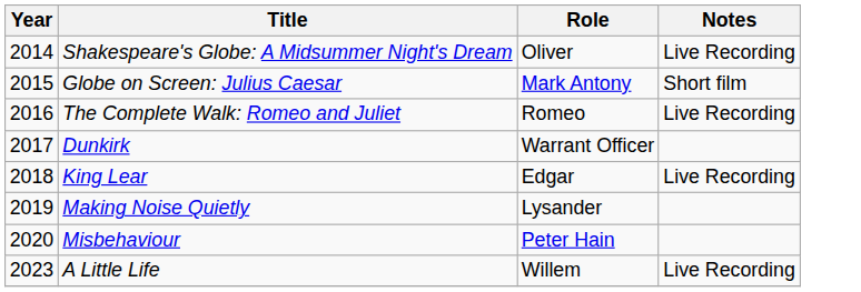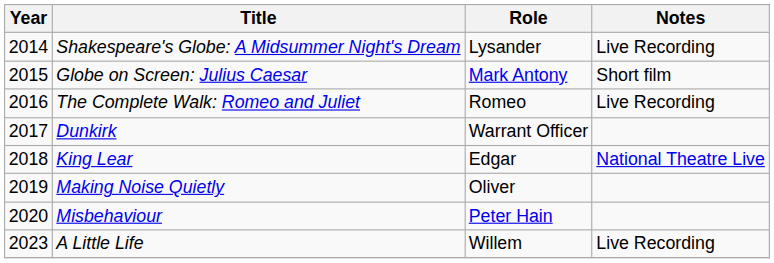 <table class="wikitable sortable">
 <tr>
 <th>Year</th>
 <th>Title</th>
 <th>Role</th>
 <th class="unsortable">Notes</th>
 </tr>
 <tr>
 <td>2014</td>
 <td><em>Shakespeare's Globe: <a href='#'>A Midsummer Night's Dream</a></em></td>
-<td>Oliver</td>
+<td>Lysander</td>
 <td>Live Recording</td>
 </tr>
 <tr>
 <td>2015</td>
 <td><em>Globe on Screen: <a href='#'>Julius Caesar</a></em></td>
 <td><a href='#'>Mark Antony</a></td>
 <td>Short film</td>
 </tr>
 <tr>
 <td>2016</td>
 <td><em>The Complete Walk: <a href='#'>Romeo and Juliet</a></em></td>
 <td>Romeo</td>
 <td>Live Recording</td>
 </tr>
 <tr>
 <td>2017</td>
 <td><em><a href='#'>Dunkirk</a></em></td>
 <td>Warrant Officer</td>
 <td></td>
 </tr>
 <tr>
 <td>2018</td>
 <td><em><a href='#'>King Lear</a></em></td>
 <td>Edgar</td>
-<td>Live Recording</td>
+<td><a href='#'>National Theatre Live</a></td>
 </tr>
 <tr>
 <td>2019</td>
 <td><em><a href='#'>Making Noise Quietly</a></em></td>
-<td>Lysander</td>
+<td>Oliver</td>
 <td></td>
 </tr>
 <tr>
 <td>2020</td>
 <td><em><a href='#'>Misbehaviour</a></em></td>
 <td><a href='#'>Peter Hain</a></td>
 <td></td>
 </tr>
 <tr>
 <td>2023</td>
 <td><em>A Little Life</em></td>
 <td>Willem</td>
 <td>Live Recording</td>
 </tr>
 <tr>
 </tr>
 </table>
